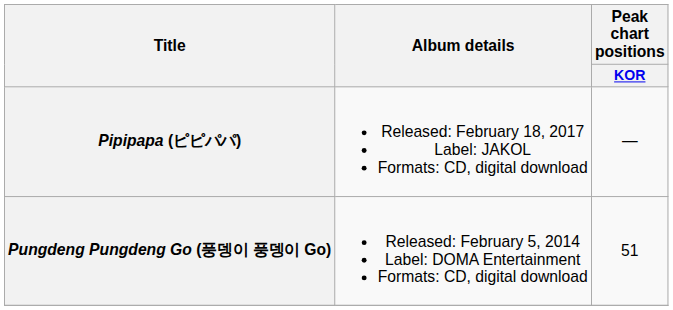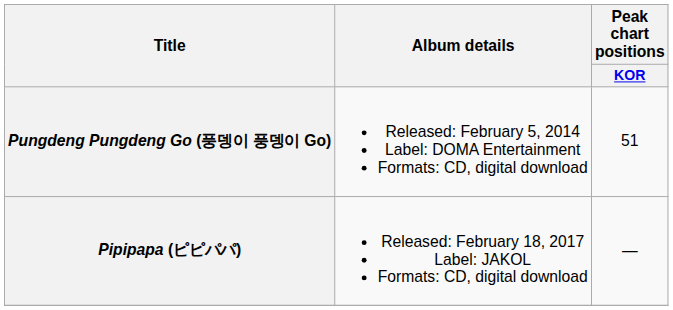 <table class="wikitable plainrowheaders" style="text-align:center;">
 <tr>
 <th scope="col" rowspan="2">Title</th>
 <th scope="col" rowspan="2">Album details</th>
 <th scope="col" colspan="1">Peak chart positions</th>
 </tr>
 <tr>
 <th scope="col" style="width:2.5em;font-size:90%;"><a href='#'>KOR</a><br></th>
 </tr>
 <tr>
+<th scope="row"><em>Pungdeng Pungdeng Go</em> (풍뎅이 풍뎅이 Go)</th>
+<td><br><ul><li>Released: February 5, 2014 </li><li>Label: DOMA Entertainment</li><li>Formats: CD, digital download</li></ul></td>
+<td>51</td>
+</tr>
+<tr>
 <th scope="row"><em>Pipipapa</em> (ピピパパ)</th>
 <td><br><ul><li>Released: February 18, 2017 </li><li>Label: JAKOL</li><li>Formats: CD, digital download</li></ul></td>
 <td>—</td>
 </tr>
 <tr>
-<th scope="row"><em>Pungdeng Pungdeng Go</em> (풍뎅이 풍뎅이 Go)</th>
-<td><br><ul><li>Released: February 5, 2014 </li><li>Label: DOMA Entertainment</li><li>Formats: CD, digital download</li></ul></td>
-<td>51</td>
-</tr>
-<tr>
 </tr>
 </table>
